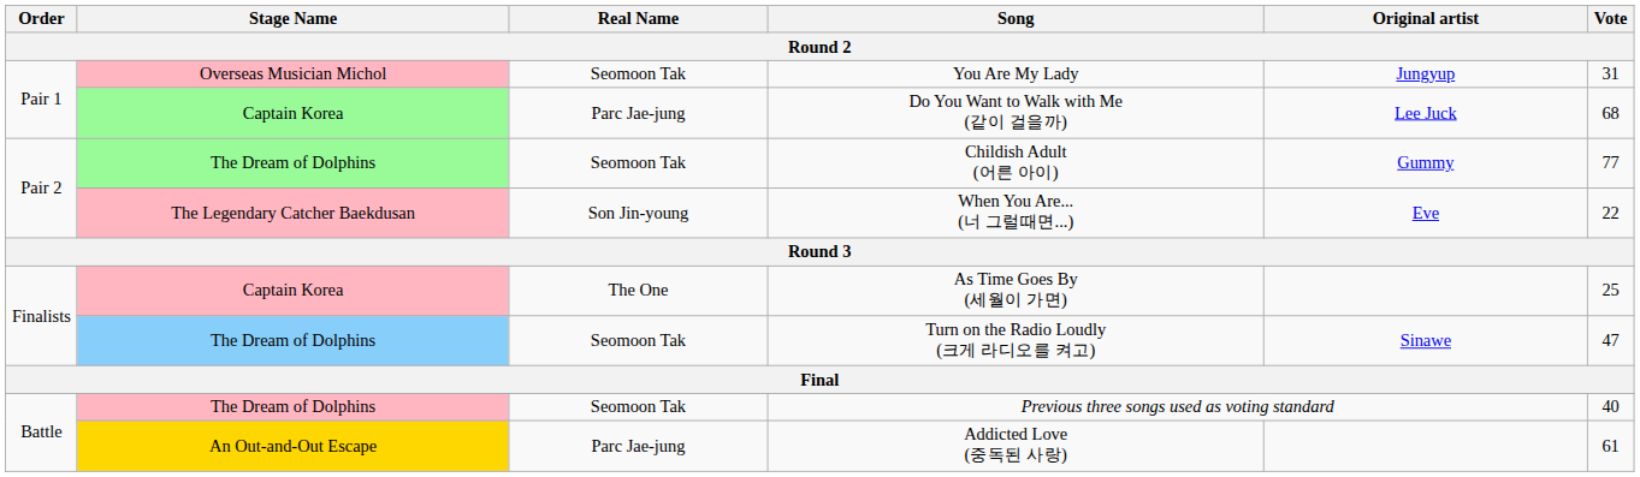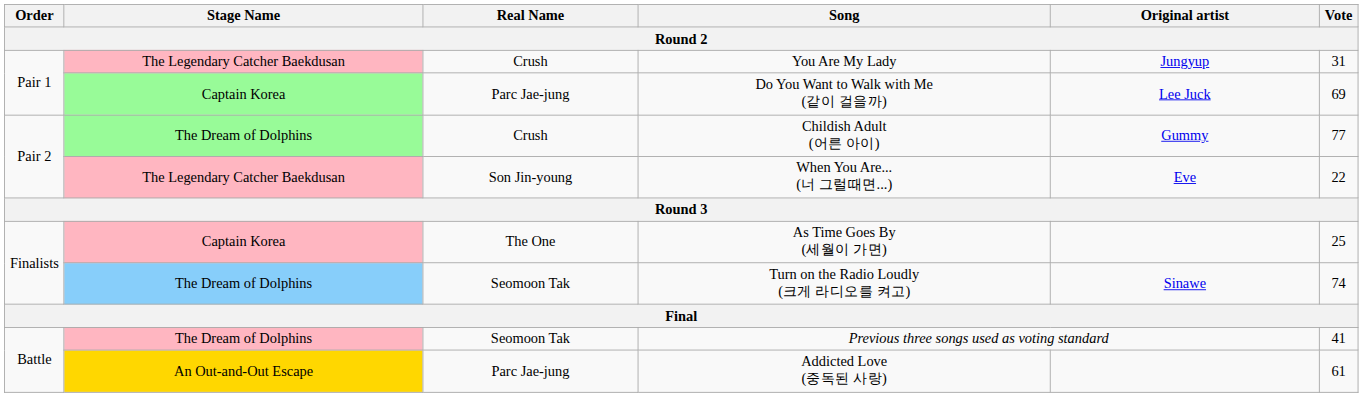 <table class="wikitable" style="text-align:center; width:95%;">
 <tr>
 <th style="width:1%;">Order</th>
 <th style="width:20%;">Stage Name</th>
 <th style="width:12%;">Real Name</th>
 <th style="width:23%;">Song</th>
 <th style="width:15%;">Original artist</th>
 <th style="width:1%;">Vote</th>
 </tr>
 <tr>
 <th colspan=6>Round 2</th>
 </tr>
 <tr>
 <td rowspan=2>Pair 1</td>
-<td bgcolor="lightpink">Overseas Musician Michol</td>
-<td>Seomoon Tak</td>
+<td bgcolor="lightpink">The Legendary Catcher Baekdusan</td>
+<td>Crush</td>
 <td>You Are My Lady</td>
 <td><a href='#'>Jungyup</a></td>
 <td>31</td>
 </tr>
 <tr>
 <td bgcolor="palegreen">Captain Korea</td>
 <td>Parc Jae-jung</td>
 <td>Do You Want to Walk with Me<br>(같이 걸을까)</td>
 <td><a href='#'>Lee Juck</a></td>
-<td>68</td>
+<td>69</td>
 </tr>
 <tr>
 <td rowspan=2>Pair 2</td>
 <td bgcolor="palegreen">The Dream of Dolphins</td>
-<td>Seomoon Tak</td>
+<td>Crush</td>
 <td>Childish Adult<br>(어른 아이)</td>
 <td><a href='#'>Gummy</a></td>
 <td>77</td>
 </tr>
 <tr>
 <td bgcolor="lightpink">The Legendary Catcher Baekdusan</td>
 <td>Son Jin-young</td>
 <td>When You Are...<br>(너 그럴때면...)</td>
 <td><a href='#'>Eve</a></td>
 <td>22</td>
 </tr>
 <tr>
 <th colspan=6>Round 3</th>
 </tr>
 <tr>
 <td rowspan=2>Finalists</td>
 <td bgcolor="lightpink">Captain Korea</td>
 <td>The One</td>
 <td>As Time Goes By<br>(세월이 가면)</td>
 <td></td>
 <td>25</td>
 </tr>
 <tr>
 <td bgcolor="lightskyblue">The Dream of Dolphins</td>
 <td>Seomoon Tak</td>
 <td>Turn on the Radio Loudly<br>(크게 라디오를 켜고)</td>
 <td><a href='#'>Sinawe</a></td>
-<td>47</td>
+<td>74</td>
 </tr>
 <tr>
 <th colspan=6>Final</th>
 </tr>
 <tr>
 <td rowspan=2>Battle</td>
 <td bgcolor="lightpink">The Dream of Dolphins</td>
 <td>Seomoon Tak</td>
 <td colspan=2><em>Previous three songs used as voting standard</em></td>
-<td>40</td>
+<td>41</td>
 </tr>
 <tr>
 <td bgcolor="gold">An Out-and-Out Escape</td>
 <td>Parc Jae-jung</td>
 <td>Addicted Love<br>(중독된 사랑)</td>
 <td></td>
 <td>61</td>
 </tr>
 </table>
